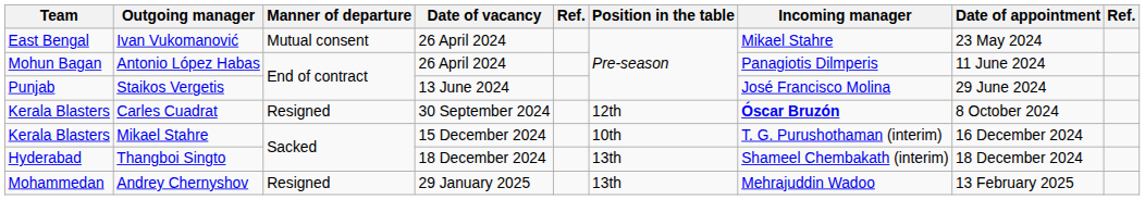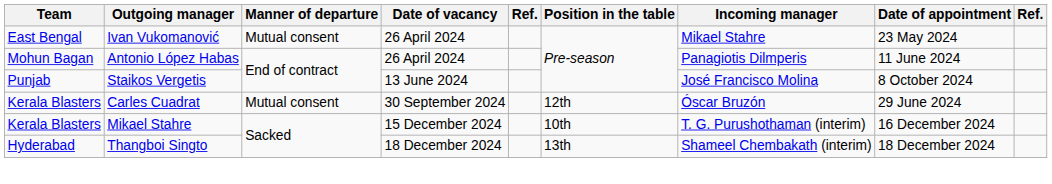 <table class="wikitable sortable">
 <tr>
 <th>Team</th>
 <th>Outgoing manager</th>
 <th>Manner of departure</th>
 <th>Date of vacancy</th>
 <th>Ref.</th>
 <th>Position in the table</th>
 <th>Incoming manager</th>
 <th>Date of appointment</th>
 <th>Ref.</th>
 </tr>
 <tr>
 <td><a href='#'>East Bengal</a></td>
 <td> <a href='#'>Ivan Vukomanović</a></td>
 <td>Mutual consent</td>
 <td>26 April 2024</td>
 <td></td>
 <td rowspan="3"><em>Pre-season</em></td>
 <td> <a href='#'>Mikael Stahre</a></td>
 <td>23 May 2024</td>
 <td></td>
 </tr>
 <tr>
 <td><a href='#'>Mohun Bagan</a></td>
 <td> <a href='#'>Antonio López Habas</a></td>
 <td rowspan="2">End of contract</td>
 <td>26 April 2024</td>
 <td></td>
 <td> <a href='#'>Panagiotis Dilmperis</a></td>
 <td>11 June 2024</td>
 <td></td>
 </tr>
 <tr>
 <td><a href='#'>Punjab</a></td>
 <td> <a href='#'>Staikos Vergetis</a></td>
 <td>13 June 2024</td>
 <td></td>
 <td> <a href='#'>José Francisco Molina</a></td>
-<td>29 June 2024</td>
+<td>8 October 2024</td>
 <td></td>
 </tr>
 <tr>
 <td><a href='#'>Kerala Blasters</a></td>
 <td> <a href='#'>Carles Cuadrat</a></td>
-<td>Resigned</td>
+<td>Mutual consent</td>
 <td>30 September 2024</td>
 <td></td>
 <td>12th</td>
-<td><strong> <a href='#'>Óscar Bruzón</a></strong></td>
-<td>8 October 2024</td>
+<td> <a href='#'>Óscar Bruzón</a></td>
+<td>29 June 2024</td>
 <td></td>
 </tr>
 <tr>
 <td><a href='#'>Kerala Blasters</a></td>
 <td> <a href='#'>Mikael Stahre</a></td>
 <td rowspan="2">Sacked</td>
 <td>15 December 2024</td>
 <td></td>
 <td>10th</td>
 <td> <a href='#'>T. G. Purushothaman</a> (interim)</td>
 <td>16 December 2024</td>
 <td></td>
 </tr>
 <tr>
 <td><a href='#'>Hyderabad</a></td>
 <td> <a href='#'>Thangboi Singto</a></td>
 <td>18 December 2024</td>
 <td></td>
 <td>13th</td>
 <td> <a href='#'>Shameel Chembakath</a> (interim)</td>
 <td>18 December 2024</td>
 <td></td>
 </tr>
-<tr>
-<td><a href='#'>Mohammedan</a></td>
-<td> <a href='#'>Andrey Chernyshov</a></td>
-<td>Resigned</td>
-<td>29 January 2025</td>
-<td></td>
-<td>13th</td>
-<td> <a href='#'>Mehrajuddin Wadoo</a></td>
-<td>13 February 2025</td>
-<td></td>
-</tr>
 </table>
